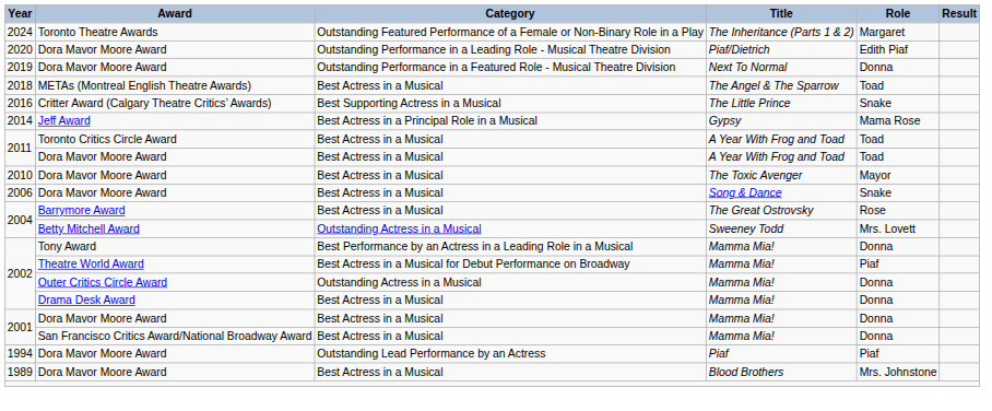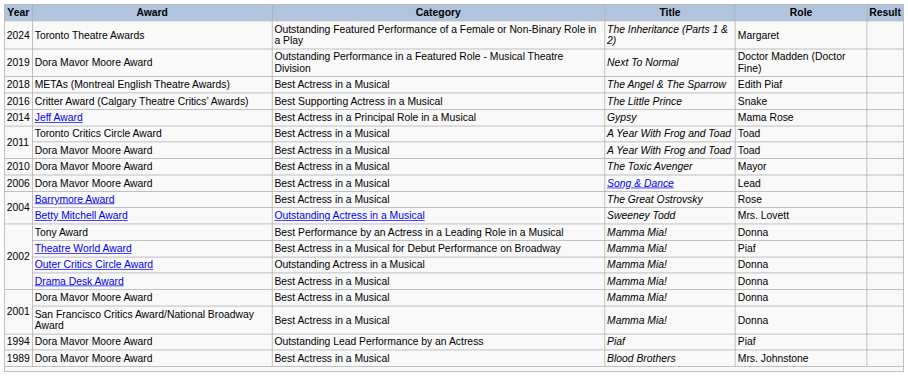 <table class="wikitable" style="font-size:90%">
 <tr style="text-align:center;">
 <th style="background:#B0C4DE;">Year</th>
 <th style="background:#B0C4DE;">Award</th>
 <th style="background:#B0C4DE;">Category</th>
 <th style="background:#B0C4DE;">Title</th>
 <th style="background:#B0C4DE;">Role</th>
 <th style="background:#B0C4DE;">Result</th>
 </tr>
 <tr>
 <td>2024</td>
 <td>Toronto Theatre Awards</td>
 <td>Outstanding Featured Performance of a Female or Non-Binary Role in a Play</td>
 <td><em>The Inheritance (Parts 1 & 2)</em></td>
 <td>Margaret</td>
 <td></td>
 </tr>
 <tr>
-<td>2020</td>
-<td>Dora Mavor Moore Award</td>
-<td>Outstanding Performance in a Leading Role - Musical Theatre Division</td>
-<td><em>Piaf/Dietrich</em></td>
-<td>Edith Piaf</td>
-<td></td>
-</tr>
-<tr>
 <td>2019</td>
 <td>Dora Mavor Moore Award</td>
 <td>Outstanding Performance in a Featured Role - Musical Theatre Division</td>
 <td><em>Next To Normal</em></td>
-<td>Donna</td>
+<td>Doctor Madden (Doctor Fine)</td>
 <td></td>
 </tr>
 <tr>
 <td>2018</td>
 <td>METAs (Montreal English Theatre Awards)</td>
 <td>Best Actress in a Musical</td>
 <td><em>The Angel & The Sparrow</em></td>
-<td>Toad</td>
+<td>Edith Piaf</td>
 <td></td>
 </tr>
 <tr>
 <td>2016</td>
 <td>Critter Award (Calgary Theatre Critics’ Awards)</td>
 <td>Best Supporting Actress in a Musical</td>
 <td><em>The Little Prince</em></td>
 <td>Snake</td>
 <td></td>
 </tr>
 <tr>
 <td>2014</td>
 <td><a href='#'>Jeff Award</a></td>
 <td>Best Actress in a Principal Role in a Musical</td>
 <td><em>Gypsy</em></td>
 <td>Mama Rose</td>
 <td></td>
 </tr>
 <tr>
 <td rowspan="2">2011</td>
 <td>Toronto Critics Circle Award</td>
 <td>Best Actress in a Musical</td>
 <td><em>A Year With Frog and Toad</em></td>
 <td>Toad</td>
 <td></td>
 </tr>
 <tr>
 <td>Dora Mavor Moore Award</td>
 <td>Best Actress in a Musical</td>
 <td><em>A Year With Frog and Toad</em></td>
 <td>Toad</td>
 <td></td>
 </tr>
 <tr>
 <td>2010</td>
 <td>Dora Mavor Moore Award</td>
 <td>Best Actress in a Musical</td>
 <td><em>The Toxic Avenger</em></td>
 <td>Mayor</td>
 <td></td>
 </tr>
 <tr>
 <td>2006</td>
 <td>Dora Mavor Moore Award</td>
 <td>Best Actress in a Musical</td>
 <td><em><a href='#'>Song & Dance</a></em></td>
-<td>Snake</td>
+<td>Lead</td>
 <td></td>
 </tr>
 <tr>
 <td rowspan="2">2004</td>
 <td><a href='#'>Barrymore Award</a></td>
 <td>Best Actress in a Musical</td>
 <td><em>The Great Ostrovsky</em></td>
 <td>Rose</td>
 <td></td>
 </tr>
 <tr>
 <td><a href='#'>Betty Mitchell Award</a></td>
 <td><a href='#'>Outstanding Actress in a Musical</a></td>
 <td><em>Sweeney Todd</em></td>
 <td>Mrs. Lovett</td>
 <td></td>
 </tr>
 <tr>
 <td rowspan="4">2002</td>
 <td>Tony Award</td>
 <td>Best Performance by an Actress in a Leading Role in a Musical</td>
 <td><em>Mamma Mia!</em></td>
 <td>Donna</td>
 <td></td>
 </tr>
 <tr>
 <td><a href='#'>Theatre World Award</a></td>
 <td>Best Actress in a Musical for Debut Performance on Broadway</td>
 <td><em>Mamma Mia!</em></td>
 <td>Piaf</td>
 <td></td>
 </tr>
 <tr>
 <td><a href='#'>Outer Critics Circle Award</a></td>
 <td>Outstanding Actress in a Musical</td>
 <td><em>Mamma Mia!</em></td>
 <td>Donna</td>
 <td></td>
 </tr>
 <tr>
 <td><a href='#'>Drama Desk Award</a></td>
 <td>Best Actress in a Musical</td>
 <td><em>Mamma Mia!</em></td>
 <td>Donna</td>
 <td></td>
 </tr>
 <tr>
 <td rowspan="2">2001</td>
 <td>Dora Mavor Moore Award</td>
 <td>Best Actress in a Musical</td>
 <td><em>Mamma Mia!</em></td>
 <td>Donna</td>
 <td></td>
 </tr>
 <tr || . ||>
 <td>San Francisco Critics Award/National Broadway Award</td>
 <td>Best Actress in a Musical</td>
 <td><em>Mamma Mia!</em></td>
 <td>Donna</td>
 <td></td>
 </tr>
 <tr>
 <td>1994</td>
 <td>Dora Mavor Moore Award</td>
 <td>Outstanding Lead Performance by an Actress</td>
 <td><em>Piaf</em></td>
 <td>Piaf</td>
 <td></td>
 </tr>
 <tr>
 <td>1989</td>
 <td>Dora Mavor Moore Award</td>
 <td>Best Actress in a Musical</td>
 <td><em>Blood Brothers</em></td>
 <td>Mrs. Johnstone</td>
 <td></td>
 </tr>
 <tr>
 <td style="text-align:center;" colspan="6"></td>
 </tr>
 </table>
